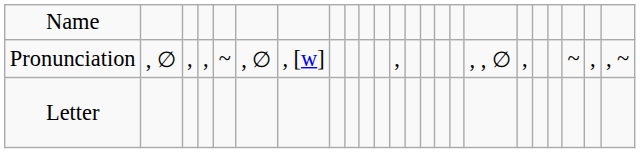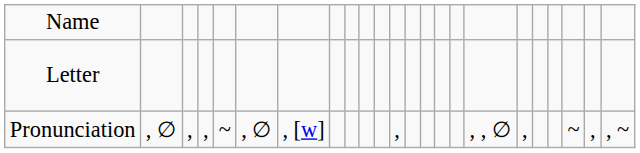 <table class="wikitable" style="text-align:center;">
 <tr>
 <td>Name</td>
 <td></td>
 <td></td>
 <td></td>
 <td></td>
 <td></td>
 <td></td>
 <td></td>
 <td></td>
 <td></td>
 <td></td>
 <td></td>
 <td></td>
 <td></td>
 <td></td>
 <td></td>
 <td></td>
 <td></td>
 <td></td>
 <td></td>
 <td></td>
 <td></td>
 <td></td>
 </tr>
 <tr>
+<td>Letter</td>
+<td style="height:40px; font-size:150%; vertical-align:top;"></td>
+<td style="height:40px; font-size:150%; vertical-align:top;"></td>
+<td style="height:40px; font-size:150%; vertical-align:top;"></td>
+<td style="height:40px; font-size:150%; vertical-align:top;"></td>
+<td style="height:40px; font-size:150%; vertical-align:top;"></td>
+<td style="height:40px; font-size:150%; vertical-align:top;"></td>
+<td style="height:40px; font-size:150%; vertical-align:top;"></td>
+<td style="height:40px; font-size:150%; vertical-align:top;"></td>
+<td style="height:40px; font-size:150%; vertical-align:top;"></td>
+<td style="height:40px; font-size:150%; vertical-align:top;"></td>
+<td style="height:40px; font-size:150%; vertical-align:top;"></td>
+<td style="height:40px; font-size:150%; vertical-align:top;"></td>
+<td style="height:40px; font-size:150%; vertical-align:top;"></td>
+<td style="height:40px; font-size:150%; vertical-align:top;"></td>
+<td style="height:40px; font-size:150%; vertical-align:top;"></td>
+<td style="height:40px; font-size:150%; vertical-align:top;"></td>
+<td style="height:40px; font-size:150%; vertical-align:top;"></td>
+<td style="height:40px; font-size:150%; vertical-align:top;"></td>
+<td style="height:40px; font-size:150%; vertical-align:top;"></td>
+<td style="height:40px; font-size:150%; vertical-align:top;"></td>
+<td style="height:40px; font-size:150%; vertical-align:top;"></td>
+<td style="height:40px; font-size:150%; vertical-align:top;"></td>
+</tr>
+<tr>
 <td>Pronunciation</td>
 <td>, ∅</td>
 <td>, </td>
 <td>, </td>
 <td>~</td>
 <td>, ∅</td>
 <td>, [<a href='#'>w</a>]</td>
 <td></td>
 <td></td>
 <td></td>
 <td></td>
 <td>, </td>
 <td></td>
 <td></td>
 <td></td>
 <td></td>
 <td>, , ∅</td>
 <td>, </td>
 <td></td>
 <td></td>
 <td>~</td>
 <td>, </td>
 <td>, ~</td>
 </tr>
-<tr>
-<td>Letter</td>
-<td style="height:40px; font-size:150%; vertical-align:top;"></td>
-<td style="height:40px; font-size:150%; vertical-align:top;"></td>
-<td style="height:40px; font-size:150%; vertical-align:top;"></td>
-<td style="height:40px; font-size:150%; vertical-align:top;"></td>
-<td style="height:40px; font-size:150%; vertical-align:top;"></td>
-<td style="height:40px; font-size:150%; vertical-align:top;"></td>
-<td style="height:40px; font-size:150%; vertical-align:top;"></td>
-<td style="height:40px; font-size:150%; vertical-align:top;"></td>
-<td style="height:40px; font-size:150%; vertical-align:top;"></td>
-<td style="height:40px; font-size:150%; vertical-align:top;"></td>
-<td style="height:40px; font-size:150%; vertical-align:top;"></td>
-<td style="height:40px; font-size:150%; vertical-align:top;"></td>
-<td style="height:40px; font-size:150%; vertical-align:top;"></td>
-<td style="height:40px; font-size:150%; vertical-align:top;"></td>
-<td style="height:40px; font-size:150%; vertical-align:top;"></td>
-<td style="height:40px; font-size:150%; vertical-align:top;"></td>
-<td style="height:40px; font-size:150%; vertical-align:top;"></td>
-<td style="height:40px; font-size:150%; vertical-align:top;"></td>
-<td style="height:40px; font-size:150%; vertical-align:top;"></td>
-<td style="height:40px; font-size:150%; vertical-align:top;"></td>
-<td style="height:40px; font-size:150%; vertical-align:top;"></td>
-<td style="height:40px; font-size:150%; vertical-align:top;"></td>
-</tr>
 </table>
